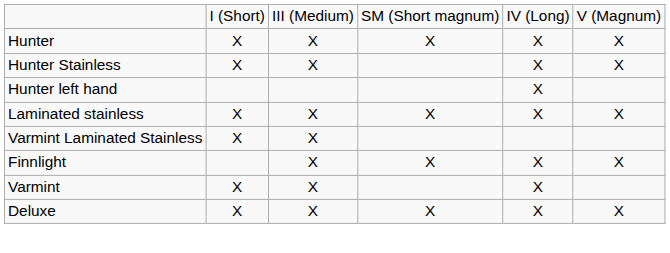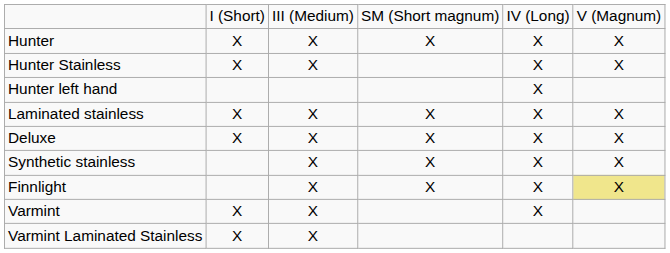 <table class="wikitable">
 <tr>
 <td></td>
 <td align="center">I (Short)</td>
 <td align="center">III (Medium)</td>
 <td align="center">SM (Short magnum)</td>
 <td align="center">IV (Long)</td>
 <td align="center">V (Magnum)</td>
 </tr>
 <tr>
 <td>Hunter</td>
 <td align="center">X</td>
 <td align="center">X</td>
 <td align="center">X</td>
 <td align="center">X</td>
 <td align="center">X</td>
 </tr>
 <tr>
 <td>Hunter Stainless</td>
 <td align="center">X</td>
 <td align="center">X</td>
 <td align="center"></td>
 <td align="center">X</td>
 <td align="center">X</td>
 </tr>
 <tr>
 <td>Hunter left hand</td>
 <td align="center"></td>
 <td align="center"></td>
 <td align="center"></td>
 <td align="center">X</td>
 <td align="center"></td>
 </tr>
 <tr>
 <td>Laminated stainless</td>
 <td align="center">X</td>
 <td align="center">X</td>
 <td align="center">X</td>
 <td align="center">X</td>
 <td align="center">X</td>
 </tr>
 <tr>
-<td>Varmint Laminated Stainless</td>
+<td>Deluxe</td>
 <td align="center">X</td>
 <td align="center">X</td>
+<td align="center">X</td>
+<td align="center">X</td>
+<td align="center">X</td>
+</tr>
+<tr>
+<td>Synthetic stainless</td>
 <td align="center"></td>
-<td align="center"></td>
-<td align="center"></td>
+<td align="center">X</td>
+<td align="center">X</td>
+<td align="center">X</td>
+<td align="center">X</td>
 </tr>
 <tr>
 <td>Finnlight</td>
 <td align="center"></td>
 <td align="center">X</td>
 <td align="center">X</td>
 <td align="center">X</td>
-<td align="center">X</td>
+<td align="center" style="background: khaki;">X</td>
 </tr>
 <tr>
 <td>Varmint</td>
 <td align="center">X</td>
 <td align="center">X</td>
 <td align="center"></td>
 <td align="center">X</td>
 <td align="center"></td>
 </tr>
 <tr>
-<td>Deluxe</td>
+<td>Varmint Laminated Stainless</td>
 <td align="center">X</td>
 <td align="center">X</td>
-<td align="center">X</td>
-<td align="center">X</td>
-<td align="center">X</td>
+<td align="center"></td>
+<td align="center"></td>
+<td align="center"></td>
 </tr>
 </table>
